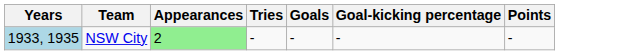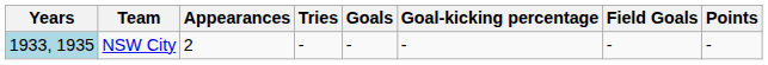 <table class="wikitable">
 <tr>
 <th>Years</th>
 <th>Team</th>
 <th>Appearances</th>
 <th>Tries</th>
 <th>Goals</th>
 <th>Goal-kicking percentage</th>
+<th>Field Goals</th>
 <th>Points</th>
 </tr>
 <tr>
 <td style="background: lightblue;">1933, 1935</td>
 <td><a href='#'>NSW City</a></td>
-<td style="background: lightgreen;">2</td>
+<td>2</td>
+<td>-</td>
 <td>-</td>
 <td>-</td>
 <td>-</td>
 <td>-</td>
 </tr>
 </table>
